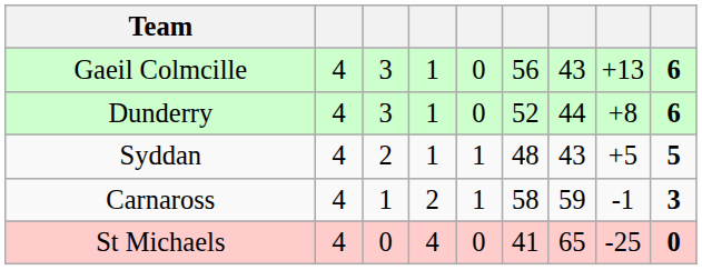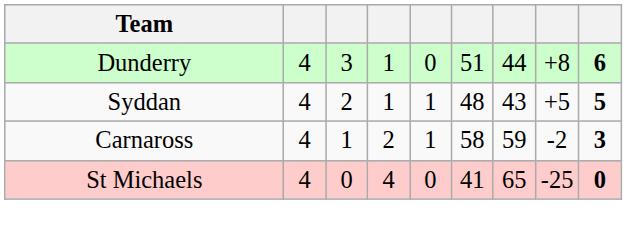 <table class="wikitable" style="text-align:center">
 <tr>
 <th width="175">Team</th>
 <th width="20"></th>
 <th width="20"></th>
 <th width="20"></th>
 <th width="20"></th>
 <th width="20"></th>
 <th width="20"></th>
 <th width="20"></th>
 <th width="20"></th>
 </tr>
 <tr bgcolor="ccffcc">
-<td>Gaeil Colmcille</td>
-<td>4</td>
-<td>3</td>
-<td>1</td>
-<td>0</td>
-<td>56</td>
-<td>43</td>
-<td>+13</td>
-<td><strong>6</strong></td>
-</tr>
-<tr bgcolor="ccffcc">
 <td>Dunderry</td>
 <td>4</td>
 <td>3</td>
 <td>1</td>
 <td>0</td>
-<td>52</td>
+<td>51</td>
 <td>44</td>
 <td>+8</td>
 <td><strong>6</strong></td>
 </tr>
 <tr>
 <td>Syddan</td>
 <td>4</td>
 <td>2</td>
 <td>1</td>
 <td>1</td>
 <td>48</td>
 <td>43</td>
 <td>+5</td>
 <td><strong>5</strong></td>
 </tr>
 <tr>
 <td>Carnaross</td>
 <td>4</td>
 <td>1</td>
 <td>2</td>
 <td>1</td>
 <td>58</td>
 <td>59</td>
-<td>-1</td>
+<td>-2</td>
 <td><strong>3</strong></td>
 </tr>
 <tr bgcolor="ffcccc">
 <td>St Michaels</td>
 <td>4</td>
 <td>0</td>
 <td>4</td>
 <td>0</td>
 <td>41</td>
 <td>65</td>
 <td>-25</td>
 <td><strong>0</strong></td>
 </tr>
 </table>
